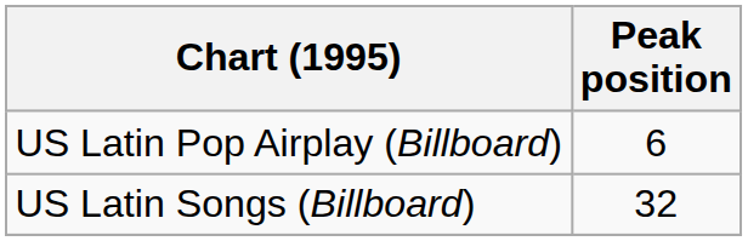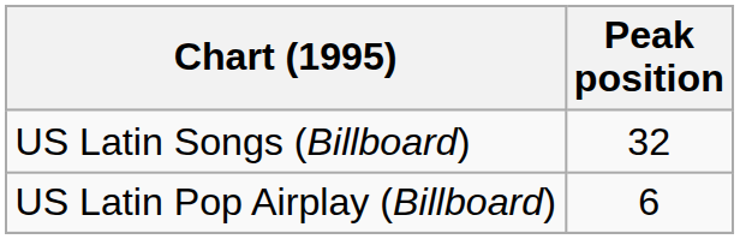 <table class="wikitable">
 <tr>
 <th>Chart (1995)</th>
 <th>Peak<br>position</th>
 </tr>
 <tr>
+<td>US Latin Songs (<em>Billboard</em>)</td>
+<td align="center">32</td>
+</tr>
+<tr>
 <td>US Latin Pop Airplay (<em>Billboard</em>)</td>
 <td align="center">6</td>
 </tr>
 <tr>
-<td>US Latin Songs (<em>Billboard</em>)</td>
-<td align="center">32</td>
-</tr>
-<tr>
 </tr>
 </table>
